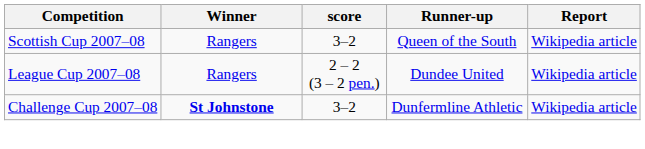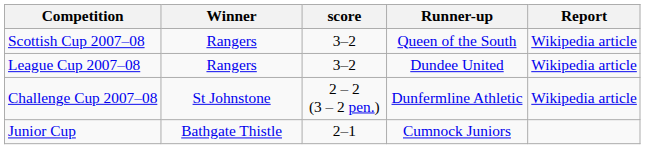 <table class="wikitable" style="text-align:center">
 <tr>
 <th>Competition</th>
 <th width=140>Winner</th>
 <th width=80>score</th>
 <th width=140>Runner-up</th>
 <th>Report</th>
 </tr>
 <tr>
 <td style="text-align:left"><a href='#'>Scottish Cup 2007–08</a></td>
 <td><a href='#'>Rangers</a></td>
 <td>3–2</td>
 <td><a href='#'>Queen of the South</a></td>
 <td><a href='#'>Wikipedia article</a></td>
 </tr>
 <tr>
 <td style="text-align:left"><a href='#'>League Cup 2007–08</a></td>
 <td><a href='#'>Rangers</a></td>
-<td>2 – 2 <br>(3 – 2 <a href='#'>pen.</a>)</td>
+<td>3–2</td>
 <td><a href='#'>Dundee United</a></td>
 <td><a href='#'>Wikipedia article</a></td>
 </tr>
 <tr>
 <td style="text-align:left"><a href='#'>Challenge Cup 2007–08</a></td>
-<td><strong><a href='#'>St Johnstone</a></strong></td>
-<td>3–2</td>
+<td><a href='#'>St Johnstone</a></td>
+<td>2 – 2 <br>(3 – 2 <a href='#'>pen.</a>)</td>
 <td><a href='#'>Dunfermline Athletic</a></td>
 <td><a href='#'>Wikipedia article</a></td>
 </tr>
+<tr>
+<td style="text-align:left"><a href='#'>Junior Cup</a></td>
+<td><a href='#'>Bathgate Thistle</a></td>
+<td>2–1</td>
+<td><a href='#'>Cumnock Juniors</a></td>
+<td></td>
+</tr>
 </table>
